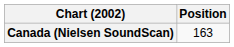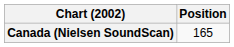 <table class="wikitable plainrowheaders" style="text-align:center">
 <tr>
 <th scope="col">Chart (2002)</th>
 <th scope="col">Position</th>
 </tr>
 <tr>
 <th scope="row">Canada (Nielsen SoundScan)</th>
-<td>163</td>
+<td>165</td>
 </tr>
 </table>
